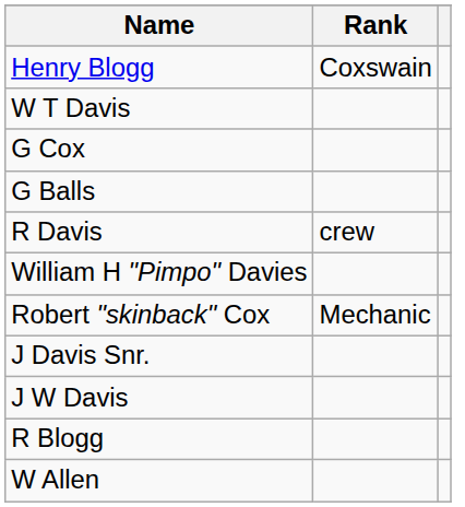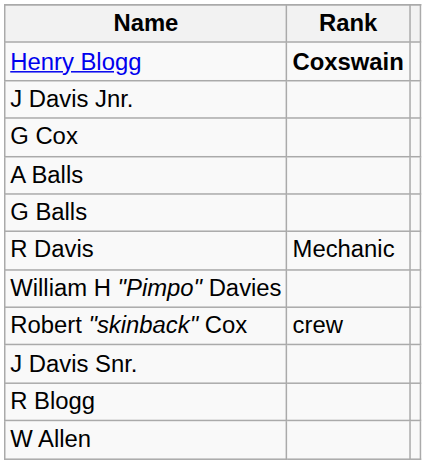 <table class="wikitable">
 <tr>
 </tr>
 <tr>
 <th>Name</th>
 <th>Rank</th>
 <th></th>
 </tr>
 <tr>
 <td><a href='#'>Henry Blogg</a></td>
-<td>Coxswain</td>
+<td><strong>Coxswain</strong></td>
 <td></td>
 </tr>
 <tr ---->
-<td>W T Davis</td>
+<td>J Davis Jnr.</td>
 <td></td>
 <td></td>
 </tr>
 <tr ---->
 <td>G Cox</td>
+<td></td>
+<td></td>
+</tr>
+<tr ---->
+<td>A Balls</td>
 <td></td>
 <td></td>
 </tr>
 <tr ---->
 <td>G Balls</td>
 <td></td>
 <td></td>
 </tr>
 <tr ---->
 <td>R Davis</td>
-<td>crew</td>
+<td>Mechanic</td>
 <td></td>
 </tr>
 <tr ---->
 <td>William H <em>"Pimpo"</em> Davies</td>
 <td></td>
 <td></td>
 </tr>
 <tr ---->
 <td>Robert <em>"skinback"</em> Cox</td>
-<td>Mechanic</td>
+<td>crew</td>
 <td></td>
 </tr>
 <tr ---->
 <td>J Davis Snr.</td>
-<td></td>
-<td></td>
-</tr>
-<tr ---->
-<td>J W Davis</td>
 <td></td>
 <td></td>
 </tr>
 <tr ---->
 <td>R Blogg</td>
 <td></td>
 <td></td>
 </tr>
 <tr ---->
 <td>W Allen</td>
 <td></td>
 <td></td>
 </tr>
 </table>
